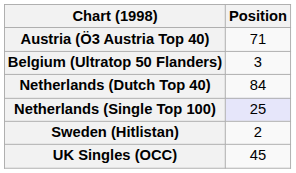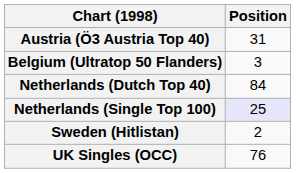 <table class="wikitable sortable plainrowheaders" style="text-align:center">
 <tr>
 <th>Chart (1998)</th>
 <th>Position</th>
 </tr>
 <tr>
 <th scope="row">Austria (Ö3 Austria Top 40)</th>
-<td>71</td>
+<td>31</td>
 </tr>
 <tr>
 <th scope="row">Belgium (Ultratop 50 Flanders)</th>
 <td>3</td>
 </tr>
 <tr>
 <th scope="row">Netherlands (Dutch Top 40)</th>
 <td>84</td>
 </tr>
 <tr>
 <th scope="row">Netherlands (Single Top 100)</th>
 <td style="background: lavender;">25</td>
 </tr>
 <tr>
 <th scope="row">Sweden (Hitlistan)</th>
 <td>2</td>
 </tr>
 <tr>
 <th scope="row">UK Singles (OCC)</th>
-<td>45</td>
+<td>76</td>
 </tr>
 </table>
